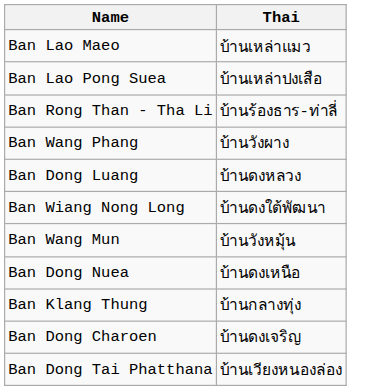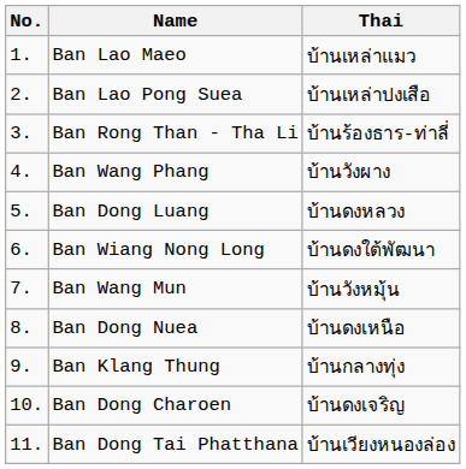 <table class="wikitable sortable">
 <tr>
+<th>No.</th>
 <th>Name</th>
 <th>Thai</th>
 </tr>
 <tr>
+<td>1.</td>
 <td>Ban Lao Maeo</td>
 <td>บ้านเหล่าแมว</td>
 </tr>
 <tr>
+<td>2.</td>
 <td>Ban Lao Pong Suea</td>
 <td>บ้านเหล่าปงเสือ</td>
 </tr>
 <tr>
+<td>3.</td>
 <td>Ban Rong Than - Tha Li</td>
 <td>บ้านร้องธาร-ท่าลี่</td>
 </tr>
 <tr>
+<td>4.</td>
 <td>Ban Wang Phang</td>
 <td>บ้านวังผาง</td>
 </tr>
 <tr>
+<td>5.</td>
 <td>Ban Dong Luang</td>
 <td>บ้านดงหลวง</td>
 </tr>
 <tr>
+<td>6.</td>
 <td>Ban Wiang Nong Long</td>
 <td>บ้านดงใต้พัฒนา</td>
 </tr>
 <tr>
+<td>7.</td>
 <td>Ban Wang Mun</td>
 <td>บ้านวังหมุ้น</td>
 </tr>
 <tr>
+<td>8.</td>
 <td>Ban Dong Nuea</td>
 <td>บ้านดงเหนือ</td>
 </tr>
 <tr>
+<td>9.</td>
 <td>Ban Klang Thung</td>
 <td>บ้านกลางทุ่ง</td>
 </tr>
 <tr>
+<td>10.</td>
 <td>Ban Dong Charoen</td>
 <td>บ้านดงเจริญ</td>
 </tr>
 <tr>
+<td>11.</td>
 <td>Ban Dong Tai Phatthana</td>
 <td>บ้านเวียงหนองล่อง</td>
 </tr>
 </table>
